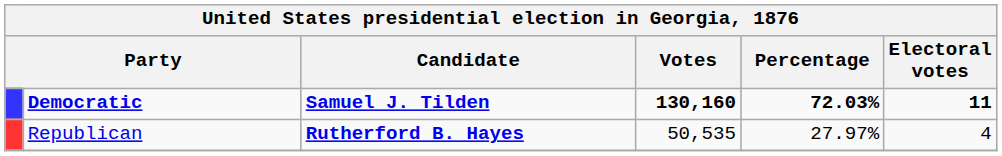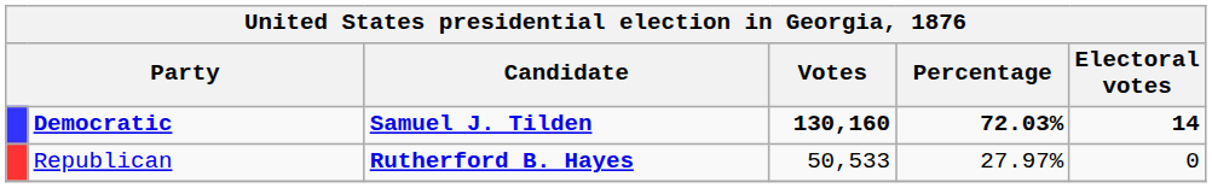 <table class="wikitable" style="font-size: 95%;">
 <tr>
 <th colspan="6">United States presidential election in Georgia, 1876 </th>
 </tr>
 <tr>
 <th colspan="2" style="width: 15em">Party</th>
 <th style="width: 17em">Candidate</th>
 <th style="width: 5em">Votes</th>
 <th style="width: 7em">Percentage</th>
 <th style="width: 5em">Electoral votes</th>
 </tr>
 <tr>
 <th style="background-color:#3333FF; width: 3px"></th>
 <td style="width: 130px"><strong><a href='#'>Democratic</a></strong></td>
 <td><strong><a href='#'>Samuel J. Tilden</a></strong></td>
 <td align="right"><strong>130,160</strong></td>
 <td align="right"><strong>72.03%</strong></td>
-<td align="right"><strong>11</strong></td>
+<td align="right"><strong>14</strong></td>
 </tr>
 <tr>
 <th style="background-color:#FF3333; width: 3px"></th>
 <td style="width: 130px"><a href='#'>Republican</a></td>
 <td><strong><a href='#'>Rutherford B. Hayes</a></strong></td>
-<td align="right">50,535</td>
+<td align="right">50,533</td>
 <td align="right">27.97%</td>
-<td align="right">4</td>
+<td align="right">0</td>
 </tr>
 <tr>
 </tr>
 </table>
